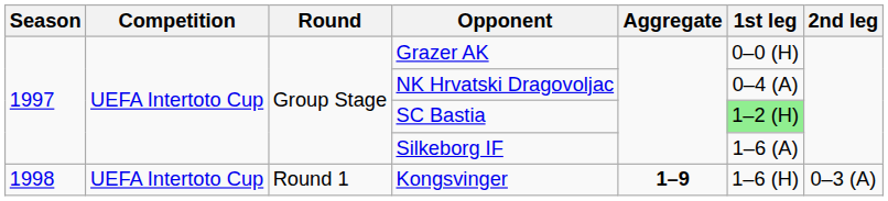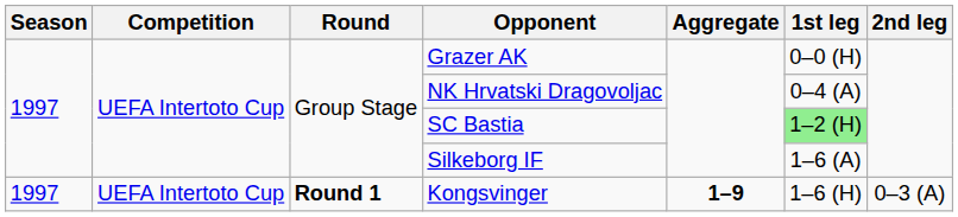 <table class="wikitable">
 <tr class=>
 <th>Season</th>
 <th>Competition</th>
 <th>Round</th>
 <th>Opponent</th>
 <th>Aggregate</th>
 <th>1st leg</th>
 <th>2nd leg</th>
 </tr>
 <tr>
 <td rowspan="4"><a href='#'>1997</a></td>
 <td rowspan="4"><a href='#'>UEFA Intertoto Cup</a></td>
 <td rowspan="4">Group Stage</td>
 <td>  <a href='#'>Grazer AK</a></td>
 <td rowspan="4" align="center"></td>
 <td align="center">0–0 (H)</td>
 </tr>
 <tr>
 <td>  <a href='#'>NK Hrvatski Dragovoljac</a></td>
 <td align="center">0–4 (A)</td>
 </tr>
 <tr>
 <td>  <a href='#'>SC Bastia</a></td>
 <td align="center" style="background: lightgreen;">1–2 (H)</td>
 </tr>
 <tr>
 <td>  <a href='#'>Silkeborg IF</a></td>
 <td align="center">1–6 (A)</td>
 </tr>
 <tr>
-<td><a href='#'>1998</a></td>
+<td><a href='#'>1997</a></td>
 <td><a href='#'>UEFA Intertoto Cup</a></td>
-<td>Round 1</td>
+<td><strong>Round 1</strong></td>
 <td> <a href='#'>Kongsvinger</a></td>
 <td align="center"><strong>1–9</strong></td>
 <td align="center">1–6 (H)</td>
 <td align="center">0–3 (A)</td>
 </tr>
 </table>
